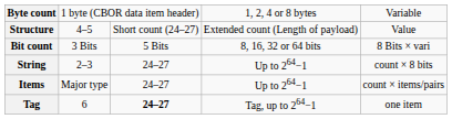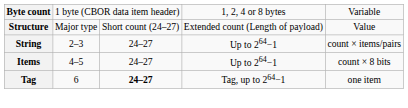 <table class="wikitable" style="text-align: center;">
 <tr>
 <th scope="row">Byte count</th>
 <td colspan="2">1 byte (CBOR data item header)</td>
 <td>1, 2, 4 or 8 bytes</td>
 <td>Variable</td>
 </tr>
 <tr>
 <th scope="row">Structure</th>
-<td>4–5</td>
+<td>Major type</td>
 <td>Short count (24–27)</td>
 <td>Extended count (Length of payload)</td>
 <td>Value</td>
-</tr>
-<tr>
-<th scope="row">Bit count</th>
-<td>3 Bits</td>
-<td>5 Bits</td>
-<td>8, 16, 32 or 64 bits</td>
-<td>8 Bits × vari</td>
 </tr>
 <tr>
 <th scope="row">String</th>
 <td>2–3</td>
 <td>24–27</td>
 <td>Up to 2<sup>64</sup>−1</td>
-<td>count × 8 bits</td>
+<td>count × items/pairs</td>
 </tr>
 <tr>
 <th scope="row">Items</th>
-<td>Major type</td>
+<td>4–5</td>
 <td>24–27</td>
 <td>Up to 2<sup>64</sup>−1</td>
-<td>count × items/pairs</td>
+<td>count × 8 bits</td>
 </tr>
 <tr>
 <th scope="row">Tag</th>
 <td>6</td>
 <td><strong>24–27</strong></td>
 <td>Tag, up to 2<sup>64</sup>−1</td>
 <td>one item</td>
 </tr>
 </table>
